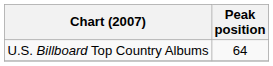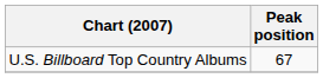 <table class="wikitable">
 <tr>
 <th>Chart (2007)</th>
 <th>Peak<br>position</th>
 </tr>
 <tr>
 <td>U.S. <em>Billboard</em> Top Country Albums</td>
-<td align="center">64</td>
+<td align="center">67</td>
 </tr>
 <tr>
 </tr>
 </table>
